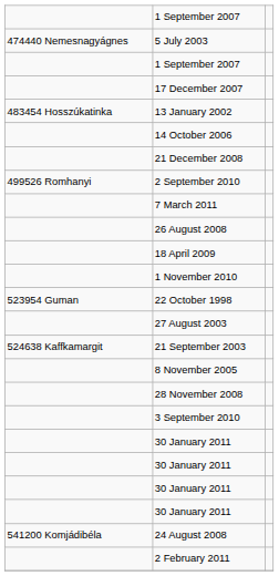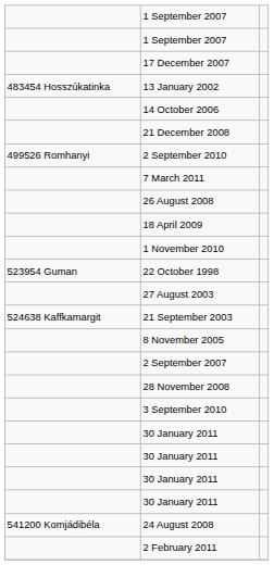 <table class="wikitable" style="font-size: 80%; float: left; width: 26em; margin-right: 1em; height: 700px">
 <tr>
 <td></td>
 <td>1 September 2007</td>
-<td> </td>
-</tr>
-<tr>
-<td>474440 Nemesnagyágnes</td>
-<td>5 July 2003</td>
 <td> </td>
 </tr>
 <tr>
 <td></td>
 <td>1 September 2007</td>
 <td> </td>
 </tr>
 <tr>
 <td></td>
 <td>17 December 2007</td>
 <td></td>
 </tr>
 <tr>
 <td>483454 Hosszúkatinka</td>
 <td>13 January 2002</td>
 <td> </td>
 </tr>
 <tr>
 <td></td>
 <td>14 October 2006</td>
 <td> </td>
 </tr>
 <tr>
 <td></td>
 <td>21 December 2008</td>
 <td></td>
 </tr>
 <tr>
 <td>499526 Romhanyi</td>
 <td>2 September 2010</td>
 <td> </td>
 </tr>
 <tr>
 <td></td>
 <td>7 March 2011</td>
 <td> </td>
 </tr>
 <tr>
 <td></td>
 <td>26 August 2008</td>
 <td></td>
 </tr>
 <tr>
 <td></td>
 <td>18 April 2009</td>
 <td></td>
 </tr>
 <tr>
 <td></td>
 <td>1 November 2010</td>
 <td> </td>
 </tr>
 <tr>
 <td>523954 Guman</td>
 <td>22 October 1998</td>
 <td> </td>
 </tr>
 <tr>
 <td></td>
 <td>27 August 2003</td>
 <td> </td>
 </tr>
 <tr>
 <td>524638 Kaffkamargit</td>
 <td>21 September 2003</td>
 <td> </td>
 </tr>
 <tr>
 <td></td>
 <td>8 November 2005</td>
 <td></td>
 </tr>
 <tr>
 <td></td>
+<td>2 September 2007</td>
+<td> </td>
+</tr>
+<tr>
+<td></td>
 <td>28 November 2008</td>
 <td> </td>
 </tr>
 <tr>
 <td></td>
 <td>3 September 2010</td>
 <td> </td>
 </tr>
 <tr>
 <td></td>
 <td>30 January 2011</td>
 <td> </td>
 </tr>
 <tr>
 <td></td>
 <td>30 January 2011</td>
 <td> </td>
 </tr>
 <tr>
 <td></td>
 <td>30 January 2011</td>
 <td> </td>
 </tr>
 <tr>
 <td></td>
 <td>30 January 2011</td>
 <td> </td>
 </tr>
 <tr>
 <td>541200 Komjádibéla</td>
 <td>24 August 2008</td>
 <td></td>
 </tr>
 <tr>
 <td></td>
 <td>2 February 2011</td>
 <td> </td>
 </tr>
 <tr>
 </tr>
 </table>
